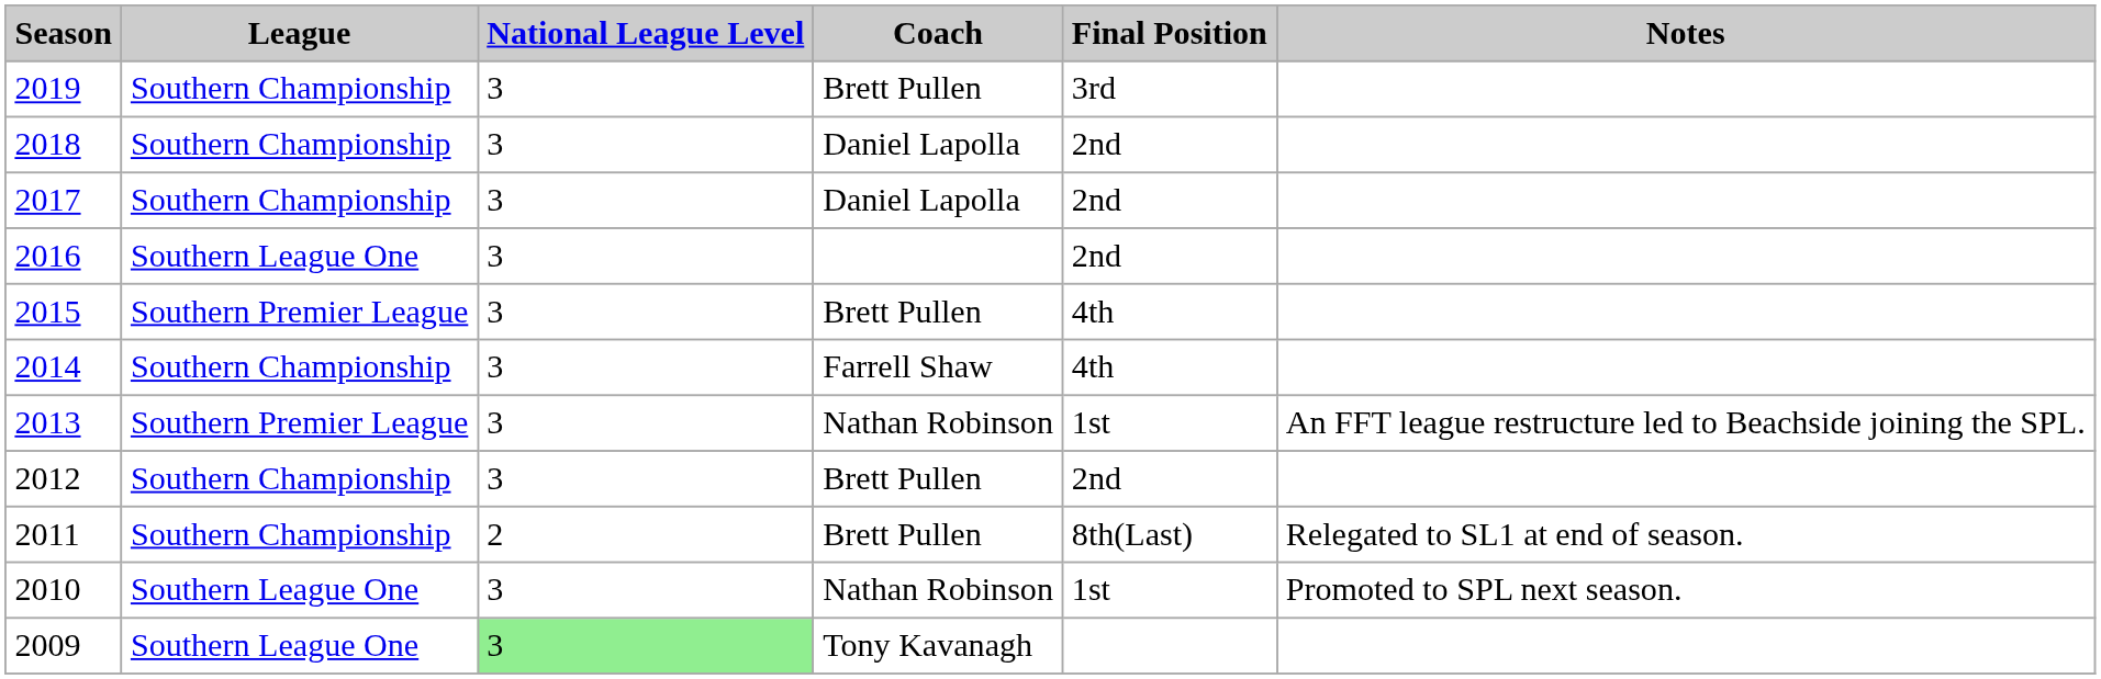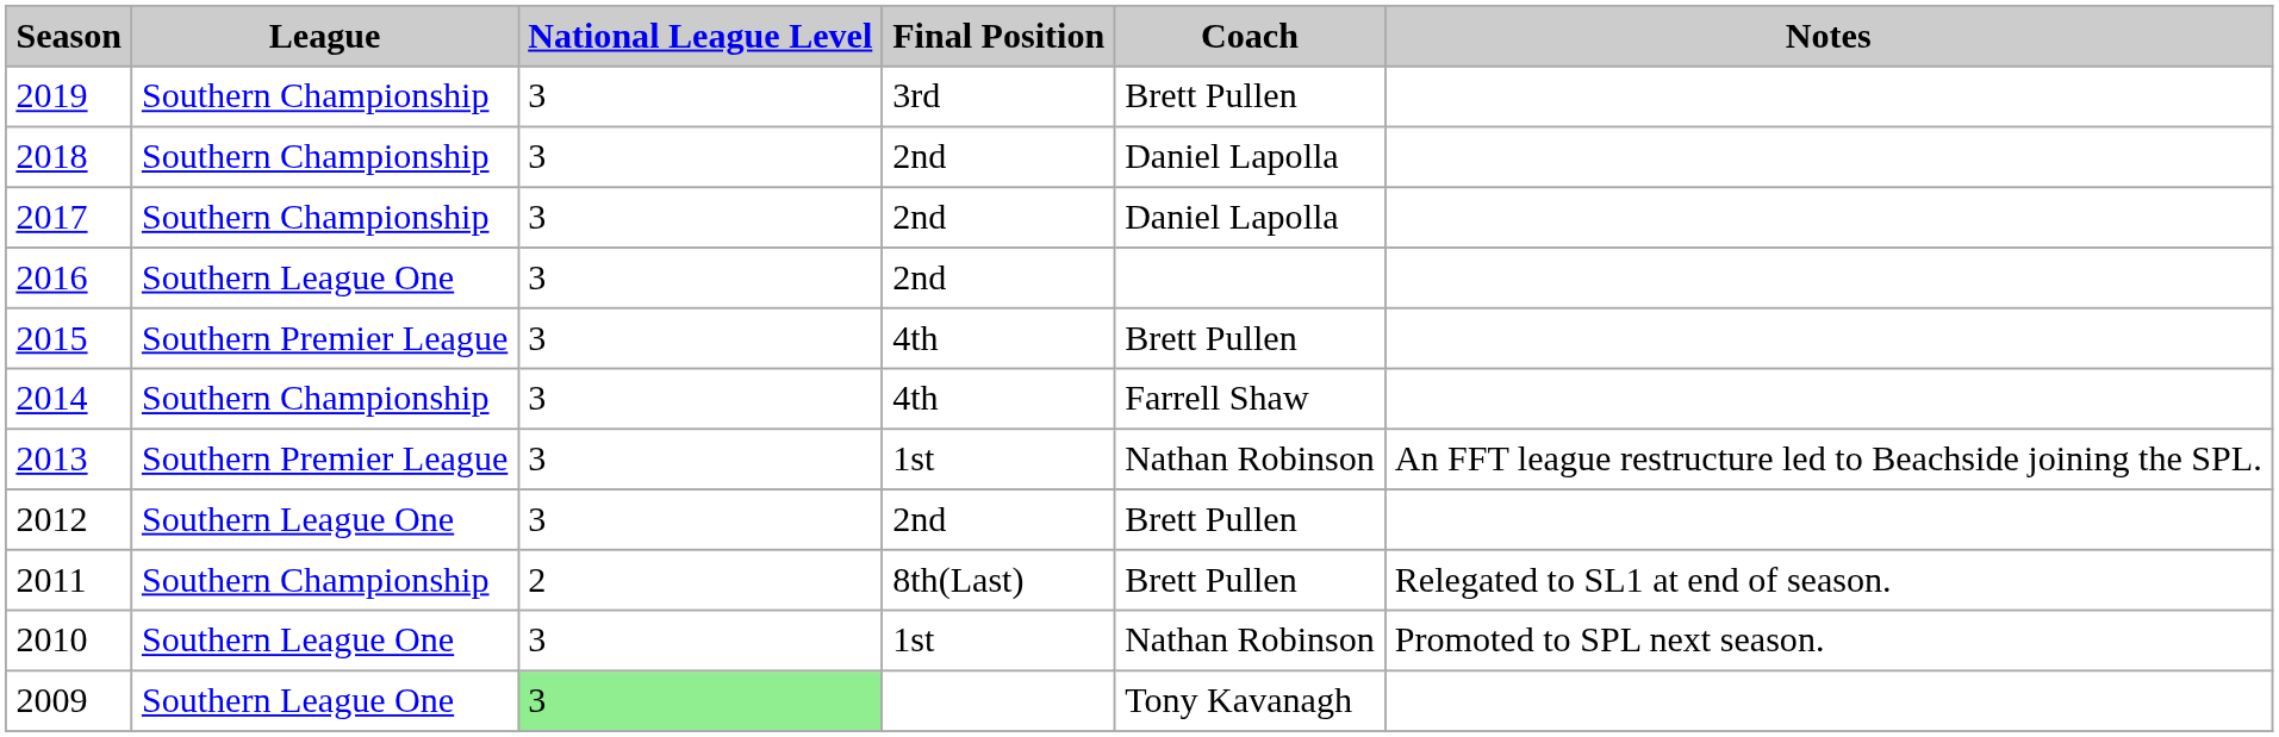 <table border="1" cellpadding="4" cellspacing="0" style="border:1px solid #aaa; border-collapse:collapse">
 <tr style="background:#ccc;">
 <th>Season</th>
 <th>League</th>
 <th><a href='#'>National League Level</a></th>
+<th>Final Position</th>
 <th>Coach</th>
-<th>Final Position</th>
 <th>Notes</th>
 </tr>
 <tr>
 <td><a href='#'>2019</a></td>
 <td><a href='#'>Southern Championship</a></td>
 <td>3</td>
+<td>3rd</td>
 <td>Brett Pullen</td>
-<td>3rd</td>
 <td></td>
 </tr>
 <tr>
 <td><a href='#'>2018</a></td>
 <td><a href='#'>Southern Championship</a></td>
 <td>3</td>
+<td>2nd</td>
 <td>Daniel Lapolla</td>
-<td>2nd</td>
 <td></td>
 </tr>
 <tr>
 <td><a href='#'>2017</a></td>
 <td><a href='#'>Southern Championship</a></td>
 <td>3</td>
+<td>2nd</td>
 <td>Daniel Lapolla</td>
-<td>2nd</td>
 <td></td>
 </tr>
 <tr>
 <td><a href='#'>2016</a></td>
 <td><a href='#'>Southern League One</a></td>
 <td>3</td>
+<td>2nd</td>
 <td></td>
-<td>2nd</td>
 <td></td>
 </tr>
 <tr>
 <td><a href='#'>2015</a></td>
 <td><a href='#'>Southern Premier League</a></td>
 <td>3</td>
+<td>4th</td>
 <td>Brett Pullen</td>
-<td>4th</td>
 <td></td>
 </tr>
 <tr>
 <td><a href='#'>2014</a></td>
 <td><a href='#'>Southern Championship</a></td>
 <td>3</td>
+<td>4th</td>
 <td>Farrell Shaw</td>
-<td>4th</td>
 <td></td>
 </tr>
 <tr>
 <td><a href='#'>2013</a></td>
 <td><a href='#'>Southern Premier League</a></td>
 <td>3</td>
+<td>1st</td>
 <td>Nathan Robinson</td>
-<td>1st</td>
 <td>An FFT league restructure led to Beachside joining the SPL.</td>
 </tr>
 <tr>
 <td>2012</td>
-<td><a href='#'>Southern Championship</a></td>
+<td><a href='#'>Southern League One</a></td>
 <td>3</td>
+<td>2nd</td>
 <td>Brett Pullen</td>
-<td>2nd</td>
 <td></td>
 </tr>
 <tr>
 <td>2011</td>
 <td><a href='#'>Southern Championship</a></td>
 <td>2</td>
+<td>8th(Last)</td>
 <td>Brett Pullen</td>
-<td>8th(Last)</td>
 <td>Relegated to SL1 at end of season.</td>
 </tr>
 <tr>
 <td>2010</td>
 <td><a href='#'>Southern League One</a></td>
 <td>3</td>
+<td>1st</td>
 <td>Nathan Robinson</td>
-<td>1st</td>
 <td>Promoted to SPL next season.</td>
 </tr>
 <tr>
 <td>2009</td>
 <td><a href='#'>Southern League One</a></td>
 <td style="background: lightgreen;">3</td>
+<td></td>
 <td>Tony Kavanagh</td>
-<td></td>
 <td></td>
 </tr>
 </table>
